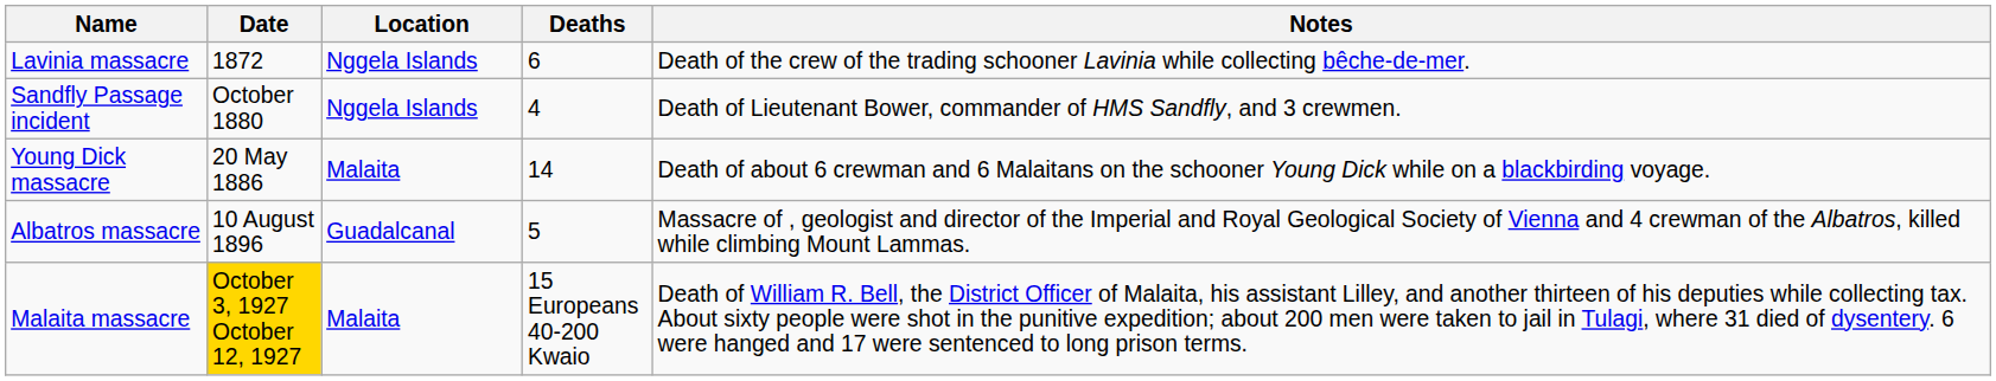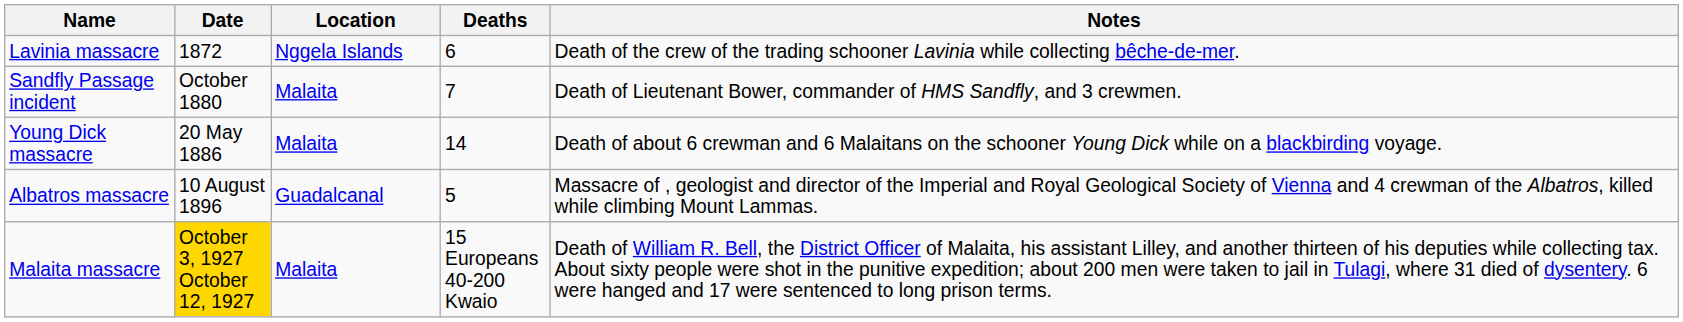 <table class="sortable wikitable" style="font-size:90%;">
 <tr>
 <th style="width:120px;">Name</th>
 <th style="width:65px;">Date</th>
 <th style="width:120px;">Location</th>
 <th style="width:75px;">Deaths</th>
 <th class="unsortable">Notes</th>
 </tr>
 <tr>
 <td><a href='#'>Lavinia massacre</a></td>
 <td>1872</td>
 <td><a href='#'>Nggela Islands</a></td>
 <td>6</td>
 <td>Death of the crew of the trading schooner <em>Lavinia</em> while collecting <a href='#'>bêche-de-mer</a>.</td>
 </tr>
 <tr>
 <td><a href='#'>Sandfly Passage incident</a></td>
 <td>October 1880</td>
-<td><a href='#'>Nggela Islands</a></td>
-<td>4</td>
+<td><a href='#'>Malaita</a></td>
+<td>7</td>
 <td>Death of Lieutenant Bower, commander of <em>HMS Sandfly</em>, and 3 crewmen.</td>
 </tr>
 <tr>
 <td><a href='#'>Young Dick massacre</a></td>
 <td>20 May 1886</td>
 <td><a href='#'>Malaita</a></td>
 <td>14</td>
 <td>Death of about 6 crewman and 6 Malaitans on the schooner <em>Young Dick</em> while on a <a href='#'>blackbirding</a> voyage.</td>
 </tr>
 <tr>
 <td><a href='#'>Albatros massacre</a></td>
 <td>10 August 1896</td>
 <td><a href='#'>Guadalcanal</a></td>
 <td>5</td>
 <td>Massacre of , geologist and director of the Imperial and Royal Geological Society of <a href='#'>Vienna</a> and 4 crewman of the <em>Albatros</em>, killed while climbing Mount Lammas.</td>
 </tr>
 <tr>
 <td><a href='#'>Malaita massacre</a></td>
 <td style="background: gold;">October 3, 1927<br>October 12, 1927</td>
 <td><a href='#'>Malaita</a></td>
 <td>15 Europeans<br>40-200 Kwaio</td>
 <td>Death of <a href='#'>William R. Bell</a>, the <a href='#'>District Officer</a> of Malaita, his assistant Lilley, and another thirteen of his deputies while collecting tax. About sixty people were shot in the punitive expedition; about 200 men were taken to jail in <a href='#'>Tulagi</a>, where 31 died of <a href='#'>dysentery</a>. 6 were hanged and 17 were sentenced to long prison terms.</td>
 </tr>
 </table>
